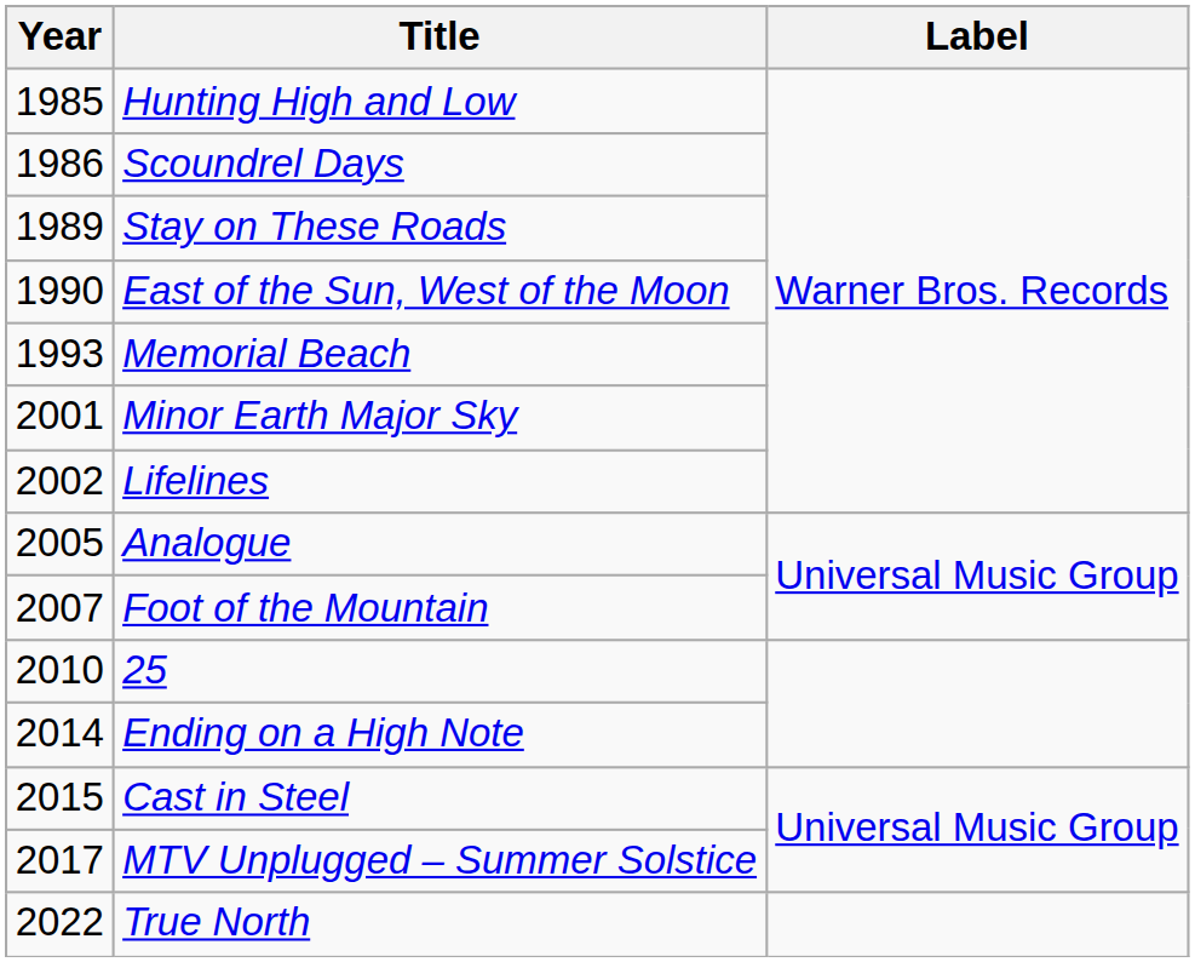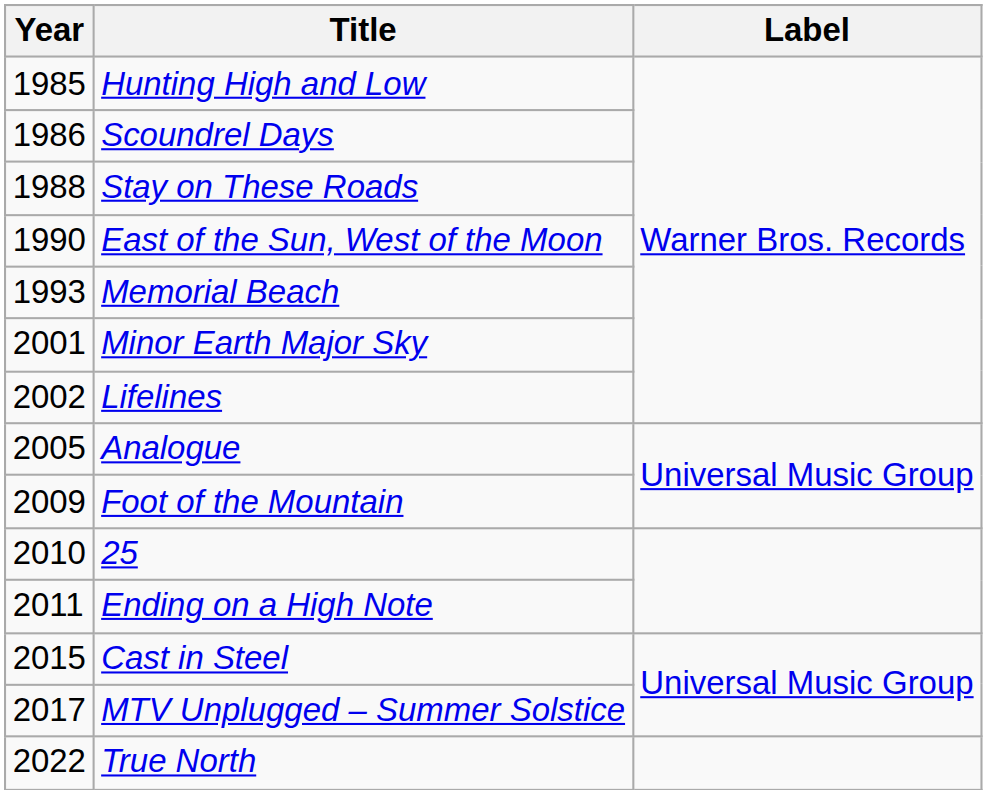 <table class="wikitable">
 <tr>
 <th>Year</th>
 <th>Title</th>
 <th>Label</th>
 </tr>
 <tr>
 <td>1985</td>
 <td><em><a href='#'>Hunting High and Low</a></em></td>
 <td rowspan="7"><a href='#'>Warner Bros. Records</a></td>
 </tr>
 <tr>
 <td>1986</td>
 <td><em><a href='#'>Scoundrel Days</a></em></td>
 </tr>
 <tr>
-<td>1989</td>
+<td>1988</td>
 <td><em><a href='#'>Stay on These Roads</a></em></td>
 </tr>
 <tr>
 <td>1990</td>
 <td><em><a href='#'>East of the Sun, West of the Moon</a></em></td>
 </tr>
 <tr>
 <td>1993</td>
 <td><em><a href='#'>Memorial Beach</a></em></td>
 </tr>
 <tr>
 <td>2001</td>
 <td><em><a href='#'>Minor Earth Major Sky</a></em></td>
 </tr>
 <tr>
 <td>2002</td>
 <td><em><a href='#'>Lifelines</a></em></td>
 </tr>
 <tr>
 <td>2005</td>
 <td><em><a href='#'>Analogue</a></em></td>
 <td rowspan="2"><a href='#'>Universal Music Group</a></td>
 </tr>
 <tr>
-<td>2007</td>
+<td>2009</td>
 <td><em><a href='#'>Foot of the Mountain</a></em></td>
 </tr>
 <tr>
 <td>2010</td>
 <td><em><a href='#'>25</a></em></td>
 <td rowspan="2"></td>
 </tr>
 <tr>
-<td>2014</td>
+<td>2011</td>
 <td><em><a href='#'>Ending on a High Note</a></em></td>
 </tr>
 <tr>
 <td>2015</td>
 <td><em><a href='#'>Cast in Steel</a></em></td>
 <td rowspan="2"><a href='#'>Universal Music Group</a></td>
 </tr>
 <tr>
 <td>2017</td>
 <td><em><a href='#'>MTV Unplugged – Summer Solstice</a></em></td>
 </tr>
 <tr>
 <td>2022</td>
 <td><em><a href='#'>True North</a></em></td>
 </tr>
 </table>
